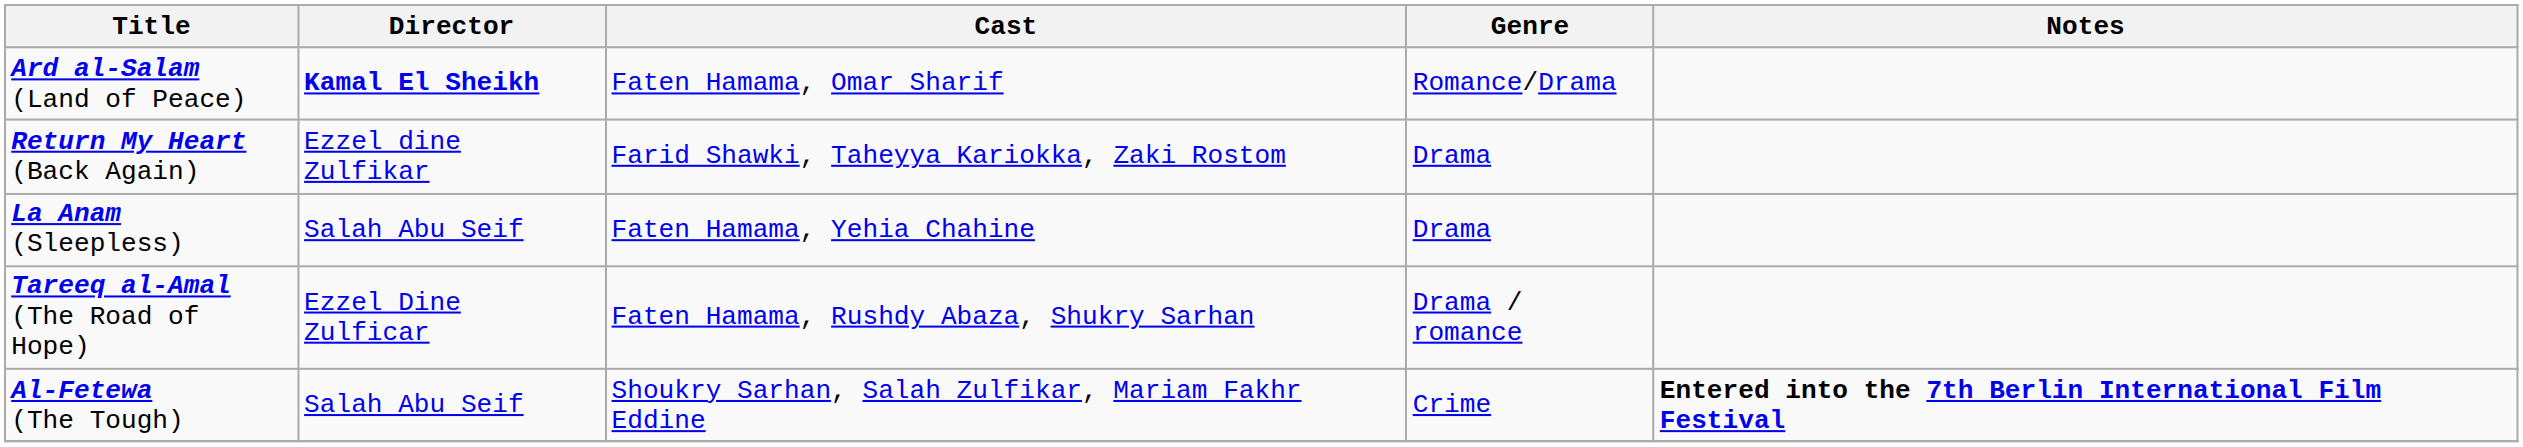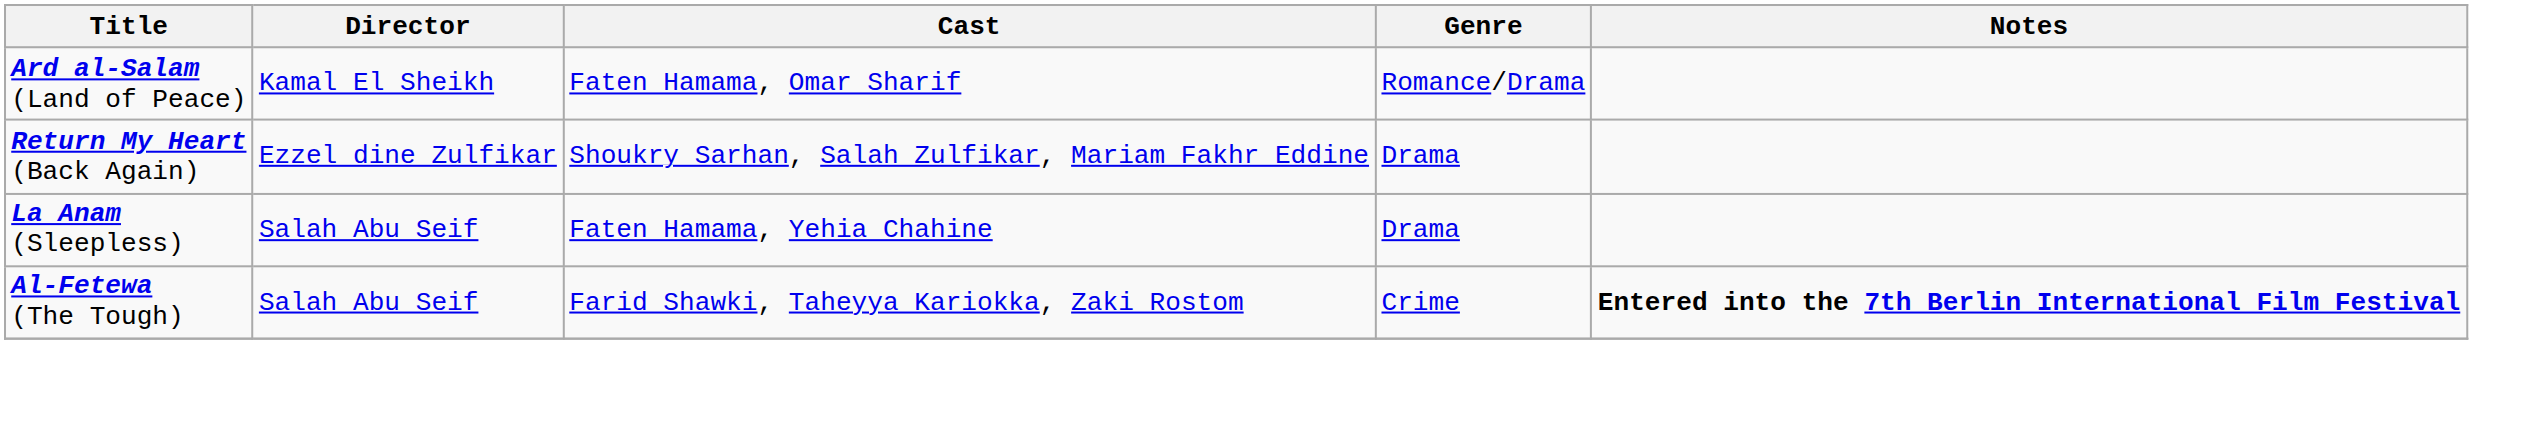 <table class="wikitable">
 <tr>
 <th>Title</th>
 <th>Director</th>
 <th>Cast</th>
 <th>Genre</th>
 <th>Notes</th>
 </tr>
 <tr>
 <td><strong><em><a href='#'>Ard al-Salam</a></em></strong><br>(Land of Peace)</td>
-<td><strong><a href='#'>Kamal El Sheikh</a></strong></td>
+<td><a href='#'>Kamal El Sheikh</a></td>
 <td><a href='#'>Faten Hamama</a>, <a href='#'>Omar Sharif</a></td>
 <td><a href='#'>Romance</a>/<a href='#'>Drama</a></td>
 <td></td>
 </tr>
 <tr>
 <td><strong><em><a href='#'>Return My Heart</a></em></strong><br>(Back Again)</td>
 <td><a href='#'>Ezzel dine Zulfikar</a></td>
-<td><a href='#'>Farid Shawki</a>, <a href='#'>Taheyya Kariokka</a>, <a href='#'>Zaki Rostom</a></td>
+<td><a href='#'>Shoukry Sarhan</a>, <a href='#'>Salah Zulfikar</a>, <a href='#'>Mariam Fakhr Eddine</a></td>
 <td><a href='#'>Drama</a></td>
 <td></td>
 </tr>
 <tr>
 <td><strong><em><a href='#'>La Anam</a></em></strong><br>(Sleepless)</td>
 <td><a href='#'>Salah Abu Seif</a></td>
 <td><a href='#'>Faten Hamama</a>, <a href='#'>Yehia Chahine</a></td>
 <td><a href='#'>Drama</a></td>
 <td></td>
 </tr>
 <tr>
-<td><strong><em><a href='#'>Tareeq al-Amal</a></em></strong><br>(The Road of Hope)</td>
-<td><a href='#'>Ezzel Dine Zulficar</a></td>
-<td><a href='#'>Faten Hamama</a>, <a href='#'>Rushdy Abaza</a>, <a href='#'>Shukry Sarhan</a></td>
-<td><a href='#'>Drama</a> / <a href='#'>romance</a></td>
-<td></td>
-</tr>
-<tr>
 <td><strong><em><a href='#'>Al-Fetewa</a></em></strong><br>(The Tough)</td>
 <td><a href='#'>Salah Abu Seif</a></td>
-<td><a href='#'>Shoukry Sarhan</a>, <a href='#'>Salah Zulfikar</a>, <a href='#'>Mariam Fakhr Eddine</a></td>
+<td><a href='#'>Farid Shawki</a>, <a href='#'>Taheyya Kariokka</a>, <a href='#'>Zaki Rostom</a></td>
 <td><a href='#'>Crime</a></td>
 <td><strong>Entered into the <a href='#'>7th Berlin International Film Festival</a></strong></td>
 </tr>
 <tr>
 </tr>
 </table>
